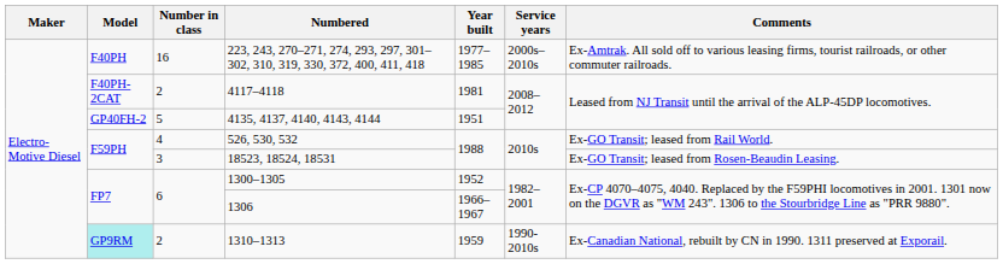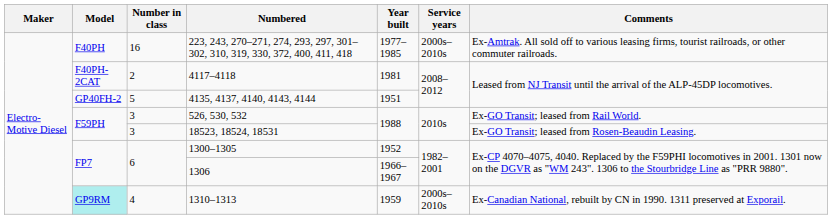 <table class="wikitable sortable">
 <tr>
 <th>Maker</th>
 <th>Model</th>
 <th>Number in class</th>
 <th>Numbered</th>
 <th>Year built</th>
 <th>Service years</th>
 <th>Comments</th>
 </tr>
 <tr>
 <td rowspan="8"><a href='#'>Electro-Motive Diesel</a></td>
 <td><a href='#'>F40PH</a></td>
 <td>16</td>
 <td>223, 243, 270–271, 274, 293, 297, 301–302, 310, 319, 330, 372, 400, 411, 418</td>
 <td>1977–1985</td>
 <td>2000s–2010s</td>
 <td>Ex-<a href='#'>Amtrak</a>. All sold off to various leasing firms, tourist railroads, or other commuter railroads.</td>
 </tr>
 <tr>
 <td><a href='#'>F40PH-2CAT</a></td>
 <td>2</td>
 <td>4117–4118</td>
 <td>1981</td>
 <td rowspan="2">2008–2012</td>
 <td rowspan="2">Leased from <a href='#'>NJ Transit</a> until the arrival of the ALP-45DP locomotives.</td>
 </tr>
 <tr>
 <td><a href='#'>GP40FH-2</a></td>
 <td>5</td>
 <td>4135, 4137, 4140, 4143, 4144</td>
 <td>1951</td>
 </tr>
 <tr>
 <td rowspan="2"><a href='#'>F59PH</a></td>
-<td>4</td>
+<td>3</td>
 <td>526, 530, 532</td>
 <td rowspan="2">1988</td>
 <td rowspan="2">2010s</td>
 <td>Ex-<a href='#'>GO Transit</a>; leased from <a href='#'>Rail World</a>.</td>
 </tr>
 <tr>
 <td>3</td>
 <td>18523, 18524, 18531</td>
 <td>Ex-<a href='#'>GO Transit</a>; leased from <a href='#'>Rosen-Beaudin Leasing</a>.</td>
 </tr>
 <tr>
 <td rowspan="2"><a href='#'>FP7</a></td>
 <td rowspan="2">6</td>
 <td>1300–1305</td>
 <td>1952</td>
 <td rowspan="2">1982–2001</td>
 <td rowspan="2">Ex-<a href='#'>CP</a> 4070–4075, 4040. Replaced by the F59PHI locomotives in 2001. 1301 now on the <a href='#'>DGVR</a> as "<a href='#'>WM</a> 243". 1306 to <a href='#'>the Stourbridge Line</a> as "PRR 9880".</td>
 </tr>
 <tr>
 <td>1306</td>
 <td>1966–1967</td>
 </tr>
 <tr>
 <td style="background: paleturquoise;"><a href='#'>GP9RM</a></td>
-<td>2</td>
+<td>4</td>
 <td>1310–1313</td>
 <td>1959</td>
-<td>1990-2010s</td>
+<td>2000s–2010s</td>
 <td>Ex-<a href='#'>Canadian National</a>, rebuilt by CN in 1990. 1311 preserved at <a href='#'>Exporail</a>.</td>
 </tr>
 </table>
